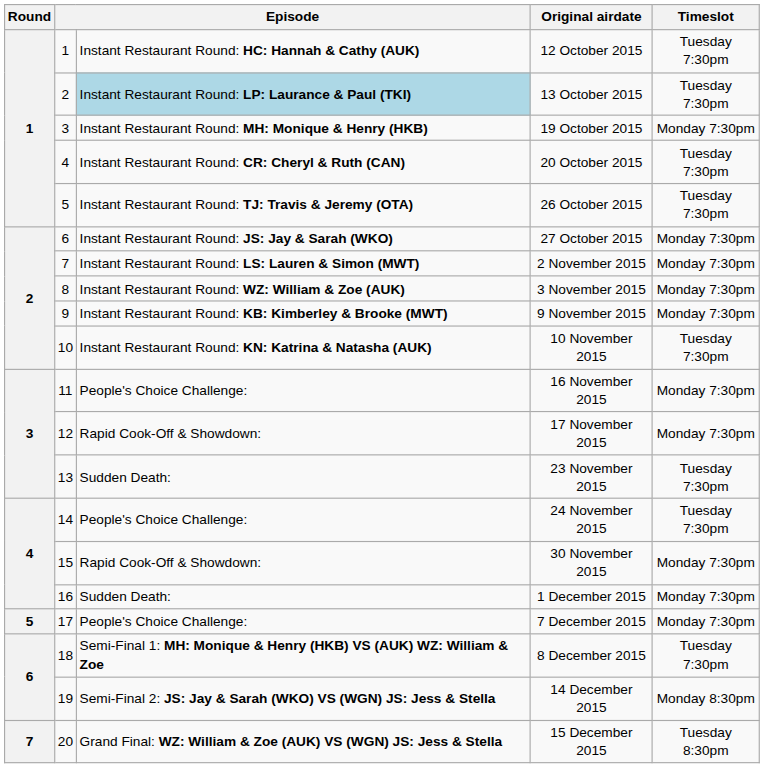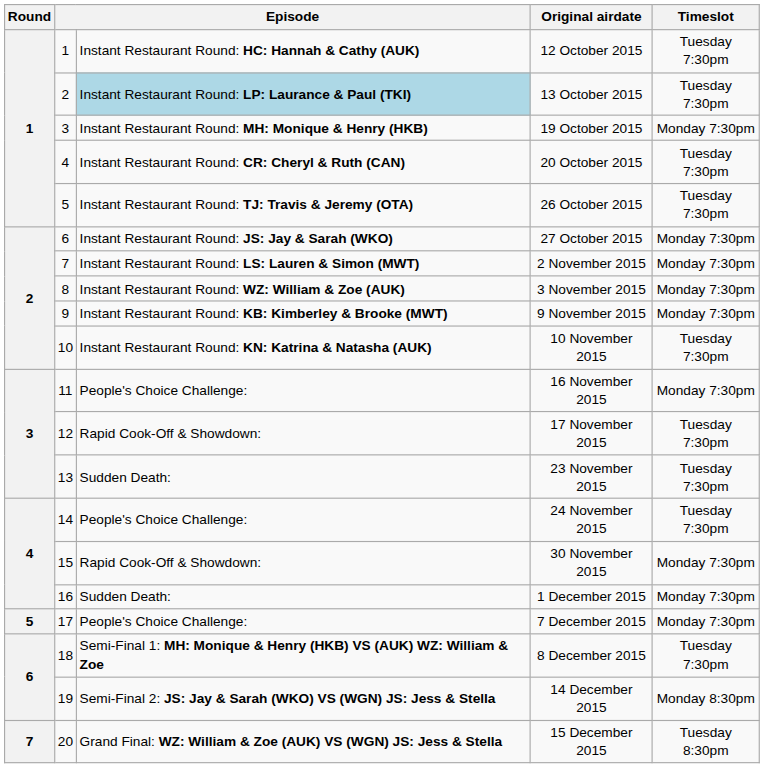 <table class="wikitable" style="text-align: center; font-size: 9pt; line-height:16px; width:75%">
 <tr>
 <th>Round</th>
 <th colspan="2">Episode</th>
 <th>Original airdate</th>
 <th>Timeslot</th>
 </tr>
 <tr>
 <th rowspan="5">1</th>
 <td>1</td>
 <td scope="row" style="text-align:left">Instant Restaurant Round: <strong>HC: Hannah & Cathy (AUK)</strong></td>
 <td>12 October 2015</td>
 <td>Tuesday 7:30pm</td>
 </tr>
 <tr>
 <td>2</td>
 <td scope="row" style="background: lightblue; text-align:left">Instant Restaurant Round: <strong>LP: Laurance & Paul (TKI)</strong></td>
 <td>13 October 2015</td>
 <td>Tuesday 7:30pm</td>
 </tr>
 <tr>
 <td>3</td>
 <td scope="row" style="text-align:left">Instant Restaurant Round: <strong>MH: Monique & Henry (HKB)</strong></td>
 <td>19 October 2015</td>
 <td>Monday 7:30pm</td>
 </tr>
 <tr>
 <td>4</td>
 <td scope="row" style="text-align:left">Instant Restaurant Round: <strong>CR: Cheryl & Ruth (CAN)</strong></td>
 <td>20 October 2015</td>
 <td>Tuesday 7:30pm</td>
 </tr>
 <tr>
 <td>5</td>
 <td scope="row" style="text-align:left">Instant Restaurant Round: <strong>TJ: Travis & Jeremy (OTA)</strong></td>
 <td>26 October 2015</td>
 <td>Tuesday 7:30pm</td>
 </tr>
 <tr>
 <th rowspan="5">2</th>
 <td>6</td>
 <td scope="row" style="text-align:left">Instant Restaurant Round: <strong>JS: Jay & Sarah (WKO)</strong></td>
 <td>27 October 2015</td>
 <td>Monday 7:30pm</td>
 </tr>
 <tr>
 <td>7</td>
 <td scope="row" style="text-align:left">Instant Restaurant Round: <strong>LS: Lauren & Simon (MWT)</strong></td>
 <td>2 November 2015</td>
 <td>Monday 7:30pm</td>
 </tr>
 <tr>
 <td>8</td>
 <td scope="row" style="text-align:left">Instant Restaurant Round: <strong>WZ: William & Zoe (AUK)</strong></td>
 <td>3 November 2015</td>
 <td>Monday 7:30pm</td>
 </tr>
 <tr>
 <td>9</td>
 <td scope="row" style="text-align:left">Instant Restaurant Round: <strong>KB: Kimberley & Brooke (MWT)</strong></td>
 <td>9 November 2015</td>
 <td>Monday 7:30pm</td>
 </tr>
 <tr>
 <td>10</td>
 <td scope="row" style="text-align:left">Instant Restaurant Round: <strong>KN: Katrina &  Natasha (AUK)</strong></td>
 <td>10 November 2015</td>
 <td>Tuesday 7:30pm</td>
 </tr>
 <tr>
 <th rowspan="3">3</th>
 <td>11</td>
 <td scope="row" style="text-align:left">People's Choice Challenge:</td>
 <td>16 November 2015</td>
 <td>Monday 7:30pm</td>
 </tr>
 <tr>
 <td>12</td>
 <td scope="row" style="text-align:left">Rapid Cook-Off & Showdown:</td>
 <td>17 November 2015</td>
-<td>Monday 7:30pm</td>
+<td>Tuesday 7:30pm</td>
 </tr>
 <tr>
 <td>13</td>
 <td scope="row" style="text-align:left">Sudden Death:</td>
 <td>23 November 2015</td>
 <td>Tuesday 7:30pm</td>
 </tr>
 <tr>
 <th rowspan="3">4</th>
 <td>14</td>
 <td scope="row" style="text-align:left">People's Choice Challenge:</td>
 <td>24 November 2015</td>
 <td>Tuesday 7:30pm</td>
 </tr>
 <tr>
 <td>15</td>
 <td scope="row" style="text-align:left">Rapid Cook-Off & Showdown:</td>
 <td>30 November 2015</td>
 <td>Monday 7:30pm</td>
 </tr>
 <tr>
 <td>16</td>
 <td scope="row" style="text-align:left">Sudden Death:</td>
 <td>1 December 2015</td>
 <td>Monday 7:30pm</td>
 </tr>
 <tr>
 <th>5</th>
 <td>17</td>
 <td scope="row" style="text-align:left">People's Choice Challenge:</td>
 <td>7 December 2015</td>
 <td>Monday 7:30pm</td>
 </tr>
 <tr>
 <th rowspan="2">6</th>
 <td>18</td>
 <td scope="row" style="text-align:left">Semi-Final 1: <strong>MH: Monique & Henry (HKB) VS (AUK) WZ: William & Zoe</strong></td>
 <td>8 December 2015</td>
 <td>Tuesday 7:30pm</td>
 </tr>
 <tr>
 <td>19</td>
 <td scope="row" style="text-align:left">Semi-Final 2: <strong>JS: Jay & Sarah (WKO) VS (WGN) JS: Jess & Stella</strong></td>
 <td>14 December 2015</td>
 <td>Monday 8:30pm</td>
 </tr>
 <tr>
 <th>7</th>
 <td>20</td>
 <td scope="row" style="text-align:left">Grand Final: <strong>WZ: William & Zoe (AUK) VS (WGN) JS: Jess & Stella</strong></td>
 <td>15 December 2015</td>
 <td>Tuesday 8:30pm</td>
 </tr>
 </table>
